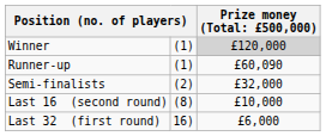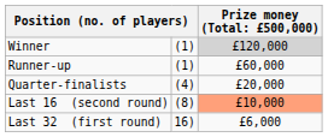 <table class="wikitable">
 <tr>
 <th colspan=2>Position (no. of players)</th>
 <th>Prize money<br>(Total: £500,000)</th>
 </tr>
 <tr>
 <td>Winner</td>
 <td align=center>(1)</td>
 <td align=center style="background: lightgrey;">£120,000</td>
 </tr>
 <tr>
 <td>Runner-up</td>
 <td align=center>(1)</td>
-<td align=center>£60,090</td>
+<td align=center>£60,000</td>
 </tr>
 <tr>
-<td>Semi-finalists</td>
-<td align=center>(2)</td>
-<td align=center>£32,000</td>
+<td>Quarter-finalists</td>
+<td align=center>(4)</td>
+<td align=center>£20,000</td>
 </tr>
 <tr>
 <td>Last 16  (second round)</td>
 <td align=center>(8)</td>
-<td align=center>£10,000</td>
+<td align=center style="background: lightsalmon;">£10,000</td>
 </tr>
 <tr>
 <td>Last 32  (first round)</td>
 <td align=center>16)</td>
 <td align=center>£6,000</td>
 </tr>
 </table>
